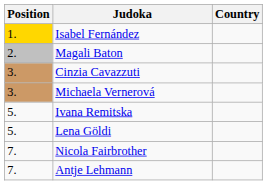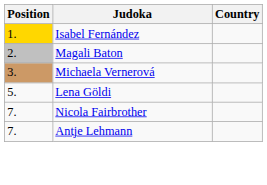 <table class=wikitable>
 <tr>
 <th width=10>Position</th>
 <th width=200>Judoka</th>
 <th width=10>Country</th>
 </tr>
 <tr>
 <td bgcolor=gold>1.</td>
 <td><a href='#'>Isabel Fernández</a></td>
 <td></td>
 </tr>
 <tr>
 <td bgcolor="silver">2.</td>
 <td><a href='#'>Magali Baton</a></td>
 <td></td>
 </tr>
 <tr>
 <td bgcolor="CC9966">3.</td>
-<td><a href='#'>Cinzia Cavazzuti</a></td>
-<td></td>
-</tr>
-<tr>
-<td bgcolor="CC9966">3.</td>
 <td><a href='#'>Michaela Vernerová</a></td>
-<td></td>
-</tr>
-<tr>
-<td>5.</td>
-<td><a href='#'>Ivana Remitska</a></td>
 <td></td>
 </tr>
 <tr>
 <td>5.</td>
 <td><a href='#'>Lena Göldi</a></td>
 <td></td>
 </tr>
 <tr>
 <td>7.</td>
 <td><a href='#'>Nicola Fairbrother</a></td>
 <td></td>
 </tr>
 <tr>
 <td>7.</td>
 <td><a href='#'>Antje Lehmann</a></td>
 <td></td>
 </tr>
 </table>
